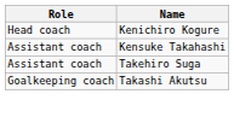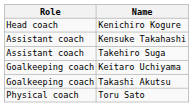 <table class="wikitable">
 <tr>
 <th>Role</th>
 <th>Name</th>
 </tr>
 <tr>
 <td>Head coach</td>
 <td> Kenichiro Kogure</td>
 </tr>
 <tr>
 <td>Assistant coach</td>
 <td> Kensuke Takahashi</td>
 </tr>
 <tr>
 <td>Assistant coach</td>
 <td> Takehiro Suga</td>
 </tr>
 <tr>
 <td>Goalkeeping coach</td>
+<td> Keitaro Uchiyama</td>
+</tr>
+<tr>
+<td>Goalkeeping coach</td>
 <td> Takashi Akutsu</td>
 </tr>
+<tr>
+<td>Physical coach</td>
+<td> Toru Sato</td>
+</tr>
 </table>
